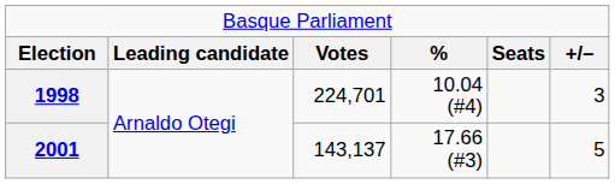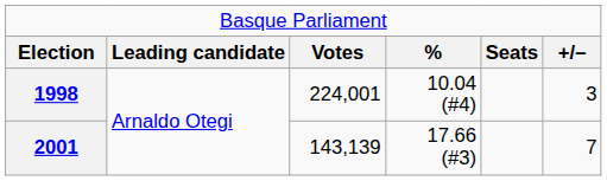 <table class="wikitable" style="text-align:right;">
 <tr>
 <td colspan="6" align="center"><a href='#'>Basque Parliament</a></td>
 </tr>
 <tr>
 <th width="75">Election</th>
 <th>Leading candidate</th>
 <th width="70">Votes</th>
 <th width="70">%</th>
 <th>Seats</th>
 <th width="40">+/–</th>
 </tr>
 <tr>
 <th><a href='#'>1998</a></th>
 <td rowspan="2" align="left"><a href='#'>Arnaldo Otegi</a></td>
-<td>224,701</td>
+<td>224,001</td>
 <td>10.04 (#4)</td>
 <td></td>
 <td>3</td>
 </tr>
 <tr>
 <th><a href='#'>2001</a></th>
-<td>143,137</td>
+<td>143,139</td>
 <td>17.66 (#3)</td>
 <td></td>
-<td>5</td>
+<td>7</td>
 </tr>
 </table>
